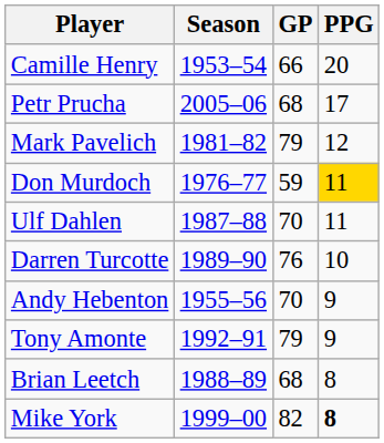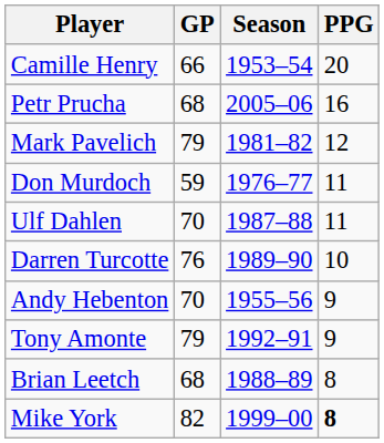 <table class="wikitable">
 <tr>
 <th>Player</th>
+<th>GP</th>
 <th>Season</th>
-<th>GP</th>
 <th>PPG</th>
 </tr>
 <tr>
 <td><a href='#'>Camille Henry</a></td>
+<td>66</td>
 <td><a href='#'>1953–54</a></td>
-<td>66</td>
 <td>20</td>
 </tr>
 <tr>
 <td><a href='#'>Petr Prucha</a></td>
+<td>68</td>
 <td><a href='#'>2005–06</a></td>
-<td>68</td>
-<td>17</td>
+<td>16</td>
 </tr>
 <tr>
 <td><a href='#'>Mark Pavelich</a></td>
+<td>79</td>
 <td><a href='#'>1981–82</a></td>
-<td>79</td>
 <td>12</td>
 </tr>
 <tr>
 <td><a href='#'>Don Murdoch</a></td>
+<td>59</td>
 <td><a href='#'>1976–77</a></td>
-<td>59</td>
-<td style="background: gold;">11</td>
+<td>11</td>
 </tr>
 <tr>
 <td><a href='#'>Ulf Dahlen</a></td>
+<td>70</td>
 <td><a href='#'>1987–88</a></td>
-<td>70</td>
 <td>11</td>
 </tr>
 <tr>
 <td><a href='#'>Darren Turcotte</a></td>
+<td>76</td>
 <td><a href='#'>1989–90</a></td>
-<td>76</td>
 <td>10</td>
 </tr>
 <tr>
 <td><a href='#'>Andy Hebenton</a></td>
+<td>70</td>
 <td><a href='#'>1955–56</a></td>
-<td>70</td>
 <td>9</td>
 </tr>
 <tr>
 <td><a href='#'>Tony Amonte</a></td>
+<td>79</td>
 <td><a href='#'>1992–91</a></td>
-<td>79</td>
 <td>9</td>
 </tr>
 <tr>
 <td><a href='#'>Brian Leetch</a></td>
+<td>68</td>
 <td><a href='#'>1988–89</a></td>
-<td>68</td>
 <td>8</td>
 </tr>
 <tr>
 <td><a href='#'>Mike York</a></td>
+<td>82</td>
 <td><a href='#'>1999–00</a></td>
-<td>82</td>
 <td><strong>8</strong></td>
 </tr>
 </table>
